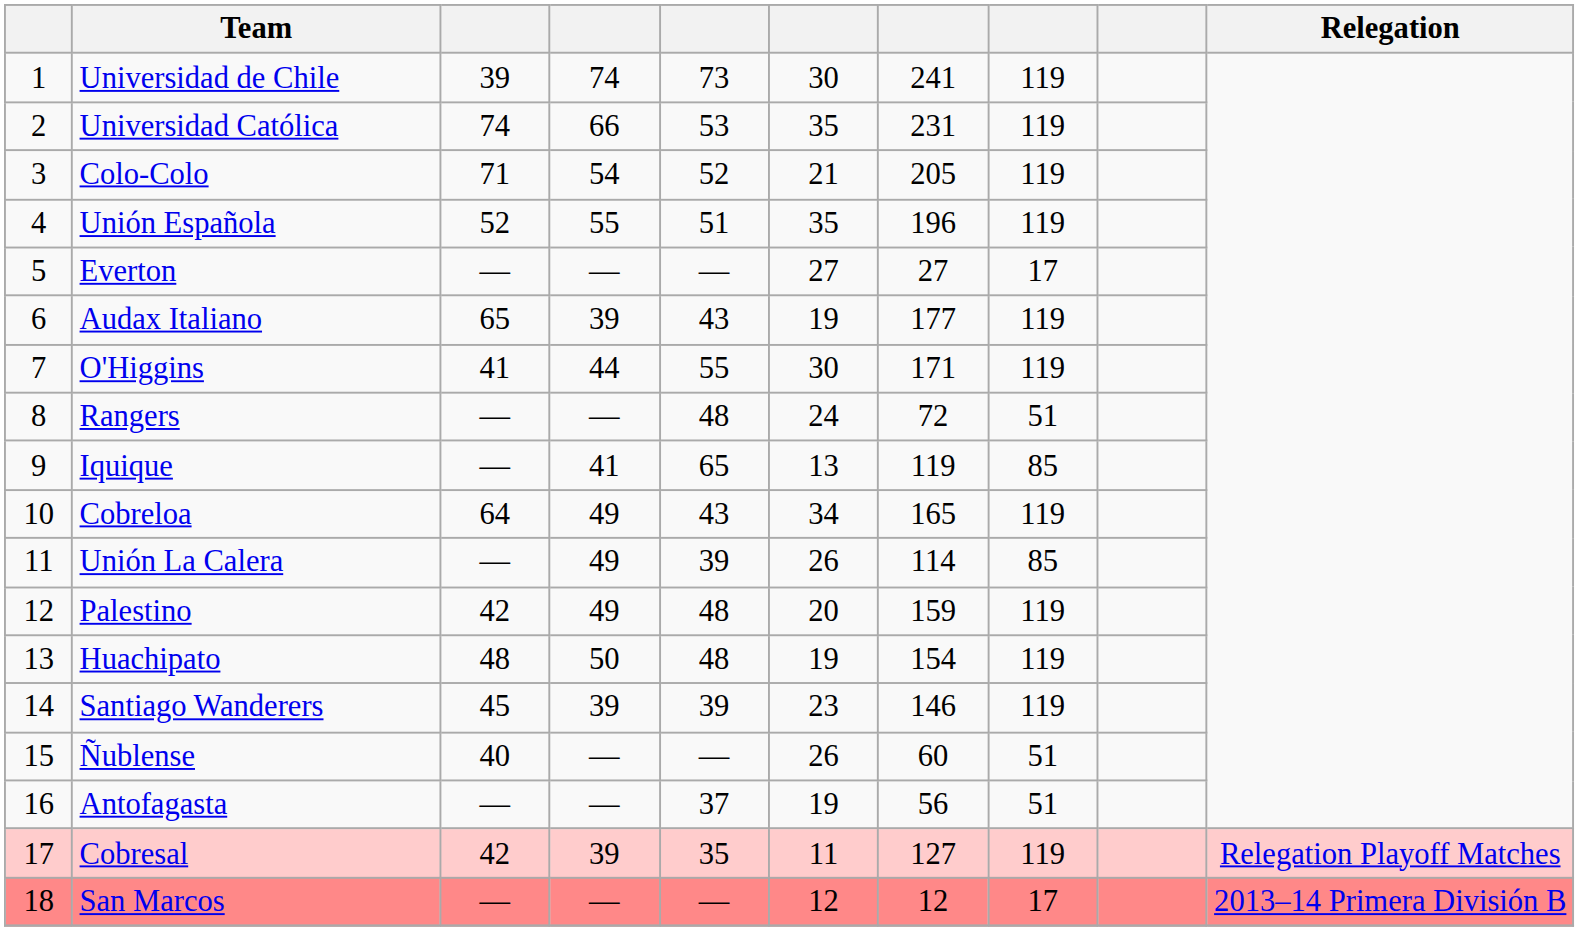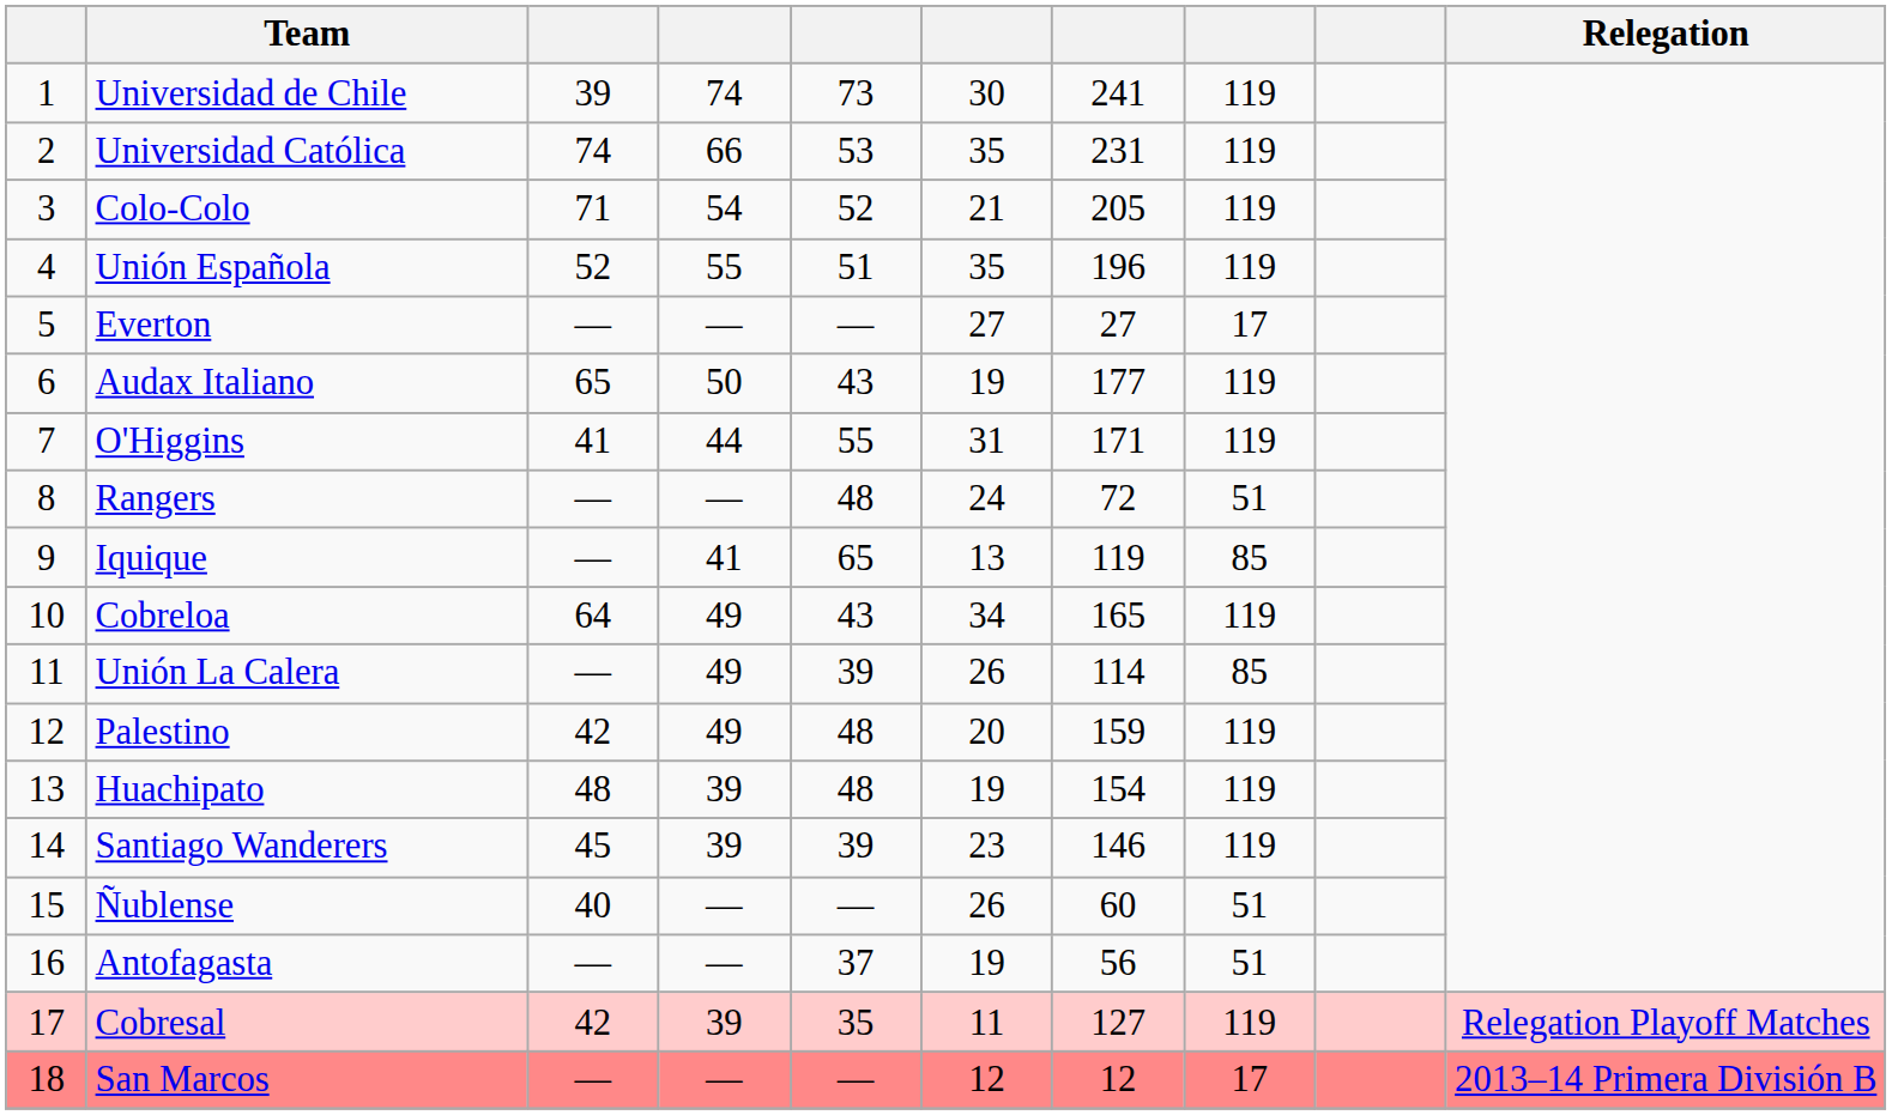 <table class="wikitable" style="text-align: center;">
 <tr>
 <th width=28><br></th>
 <th width=185>Team</th>
 <th width=50></th>
 <th width=50></th>
 <th width=50></th>
 <th width=50></th>
 <th width=50></th>
 <th width=50></th>
 <th width=50><br></th>
 <th>Relegation</th>
 </tr>
 <tr>
 <td>1</td>
 <td align="left"><a href='#'>Universidad de Chile</a></td>
 <td>39</td>
 <td>74</td>
 <td>73</td>
 <td>30</td>
 <td>241</td>
 <td>119</td>
 <td><strong></strong></td>
 </tr>
 <tr>
 <td>2</td>
 <td align="left"><a href='#'>Universidad Católica</a></td>
 <td>74</td>
 <td>66</td>
 <td>53</td>
 <td>35</td>
 <td>231</td>
 <td>119</td>
 <td><strong></strong></td>
 </tr>
 <tr>
 <td>3</td>
 <td align="left"><a href='#'>Colo-Colo</a></td>
 <td>71</td>
 <td>54</td>
 <td>52</td>
 <td>21</td>
 <td>205</td>
 <td>119</td>
 <td><strong></strong></td>
 </tr>
 <tr>
 <td>4</td>
 <td align="left"><a href='#'>Unión Española</a></td>
 <td>52</td>
 <td>55</td>
 <td>51</td>
 <td>35</td>
 <td>196</td>
 <td>119</td>
 <td><strong></strong></td>
 </tr>
 <tr>
 <td>5</td>
 <td align="left"><a href='#'>Everton</a></td>
 <td>—</td>
 <td>—</td>
 <td>—</td>
 <td>27</td>
 <td>27</td>
 <td>17</td>
 <td><strong></strong></td>
 </tr>
 <tr>
 <td>6</td>
 <td align="left"><a href='#'>Audax Italiano</a></td>
 <td>65</td>
-<td>39</td>
+<td>50</td>
 <td>43</td>
 <td>19</td>
 <td>177</td>
 <td>119</td>
 <td><strong></strong></td>
 </tr>
 <tr>
 <td>7</td>
 <td align="left"><a href='#'>O'Higgins</a></td>
 <td>41</td>
 <td>44</td>
 <td>55</td>
-<td>30</td>
+<td>31</td>
 <td>171</td>
 <td>119</td>
 <td><strong></strong></td>
 </tr>
 <tr>
 <td>8</td>
 <td align="left"><a href='#'>Rangers</a></td>
 <td>—</td>
 <td>—</td>
 <td>48</td>
 <td>24</td>
 <td>72</td>
 <td>51</td>
 <td><strong></strong></td>
 </tr>
 <tr>
 <td>9</td>
 <td align="left"><a href='#'>Iquique</a></td>
 <td>—</td>
 <td>41</td>
 <td>65</td>
 <td>13</td>
 <td>119</td>
 <td>85</td>
 <td><strong></strong></td>
 </tr>
 <tr>
 <td>10</td>
 <td align="left"><a href='#'>Cobreloa</a></td>
 <td>64</td>
 <td>49</td>
 <td>43</td>
 <td>34</td>
 <td>165</td>
 <td>119</td>
 <td><strong></strong></td>
 </tr>
 <tr>
 <td>11</td>
 <td align="left"><a href='#'>Unión La Calera</a></td>
 <td>—</td>
 <td>49</td>
 <td>39</td>
 <td>26</td>
 <td>114</td>
 <td>85</td>
 <td><strong></strong></td>
 </tr>
 <tr>
 <td>12</td>
 <td align="left"><a href='#'>Palestino</a></td>
 <td>42</td>
 <td>49</td>
 <td>48</td>
 <td>20</td>
 <td>159</td>
 <td>119</td>
 <td><strong></strong></td>
 </tr>
 <tr>
 <td>13</td>
 <td align="left"><a href='#'>Huachipato</a></td>
 <td>48</td>
-<td>50</td>
+<td>39</td>
 <td>48</td>
 <td>19</td>
 <td>154</td>
 <td>119</td>
 <td><strong></strong></td>
 </tr>
 <tr>
 <td>14</td>
 <td align="left"><a href='#'>Santiago Wanderers</a></td>
 <td>45</td>
 <td>39</td>
 <td>39</td>
 <td>23</td>
 <td>146</td>
 <td>119</td>
 <td><strong></strong></td>
 </tr>
 <tr>
 <td>15</td>
 <td align="left"><a href='#'>Ñublense</a></td>
 <td>40</td>
 <td>—</td>
 <td>—</td>
 <td>26</td>
 <td>60</td>
 <td>51</td>
 <td><strong></strong></td>
 </tr>
 <tr>
 <td>16</td>
 <td align="left"><a href='#'>Antofagasta</a></td>
 <td>—</td>
 <td>—</td>
 <td>37</td>
 <td>19</td>
 <td>56</td>
 <td>51</td>
 <td><strong></strong></td>
 </tr>
 <tr bgcolor=#FFCCCC>
 <td>17</td>
 <td align="left"><a href='#'>Cobresal</a></td>
 <td>42</td>
 <td>39</td>
 <td>35</td>
 <td>11</td>
 <td>127</td>
 <td>119</td>
 <td><strong></strong></td>
 <td rowspan=1><a href='#'>Relegation Playoff Matches</a></td>
 </tr>
 <tr bgcolor=#FF8888>
 <td>18</td>
 <td align="left"><a href='#'>San Marcos</a></td>
 <td>—</td>
 <td>—</td>
 <td>—</td>
 <td>12</td>
 <td>12</td>
 <td>17</td>
 <td><strong></strong></td>
 <td rowspan=1><a href='#'>2013–14 Primera División B</a></td>
 </tr>
 <tr>
 </tr>
 </table>
